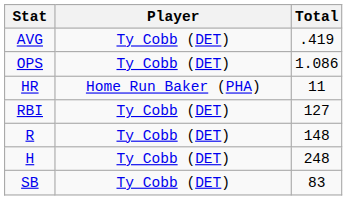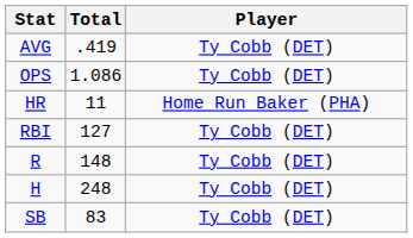 <table class="wikitable" style="text-align:center;">
 <tr>
 <th style="width:15%;">Stat</th>
+<th style="width:15%;">Total</th>
 <th>Player</th>
-<th style="width:15%;">Total</th>
 </tr>
 <tr>
 <td><a href='#'>AVG</a></td>
+<td>.419</td>
 <td><a href='#'>Ty Cobb</a> (<a href='#'>DET</a>)</td>
-<td>.419</td>
 </tr>
 <tr>
 <td><a href='#'>OPS</a></td>
+<td>1.086</td>
 <td><a href='#'>Ty Cobb</a> (<a href='#'>DET</a>)</td>
-<td>1.086</td>
 </tr>
 <tr>
 <td><a href='#'>HR</a></td>
+<td>11</td>
 <td><a href='#'>Home Run Baker</a> (<a href='#'>PHA</a>)</td>
-<td>11</td>
 </tr>
 <tr>
 <td><a href='#'>RBI</a></td>
+<td>127</td>
 <td><a href='#'>Ty Cobb</a> (<a href='#'>DET</a>)</td>
-<td>127</td>
 </tr>
 <tr>
 <td><a href='#'>R</a></td>
+<td>148</td>
 <td><a href='#'>Ty Cobb</a> (<a href='#'>DET</a>)</td>
-<td>148</td>
 </tr>
 <tr>
 <td><a href='#'>H</a></td>
+<td>248</td>
 <td><a href='#'>Ty Cobb</a> (<a href='#'>DET</a>)</td>
-<td>248</td>
 </tr>
 <tr>
 <td><a href='#'>SB</a></td>
+<td>83</td>
 <td><a href='#'>Ty Cobb</a> (<a href='#'>DET</a>)</td>
-<td>83</td>
 </tr>
 </table>
